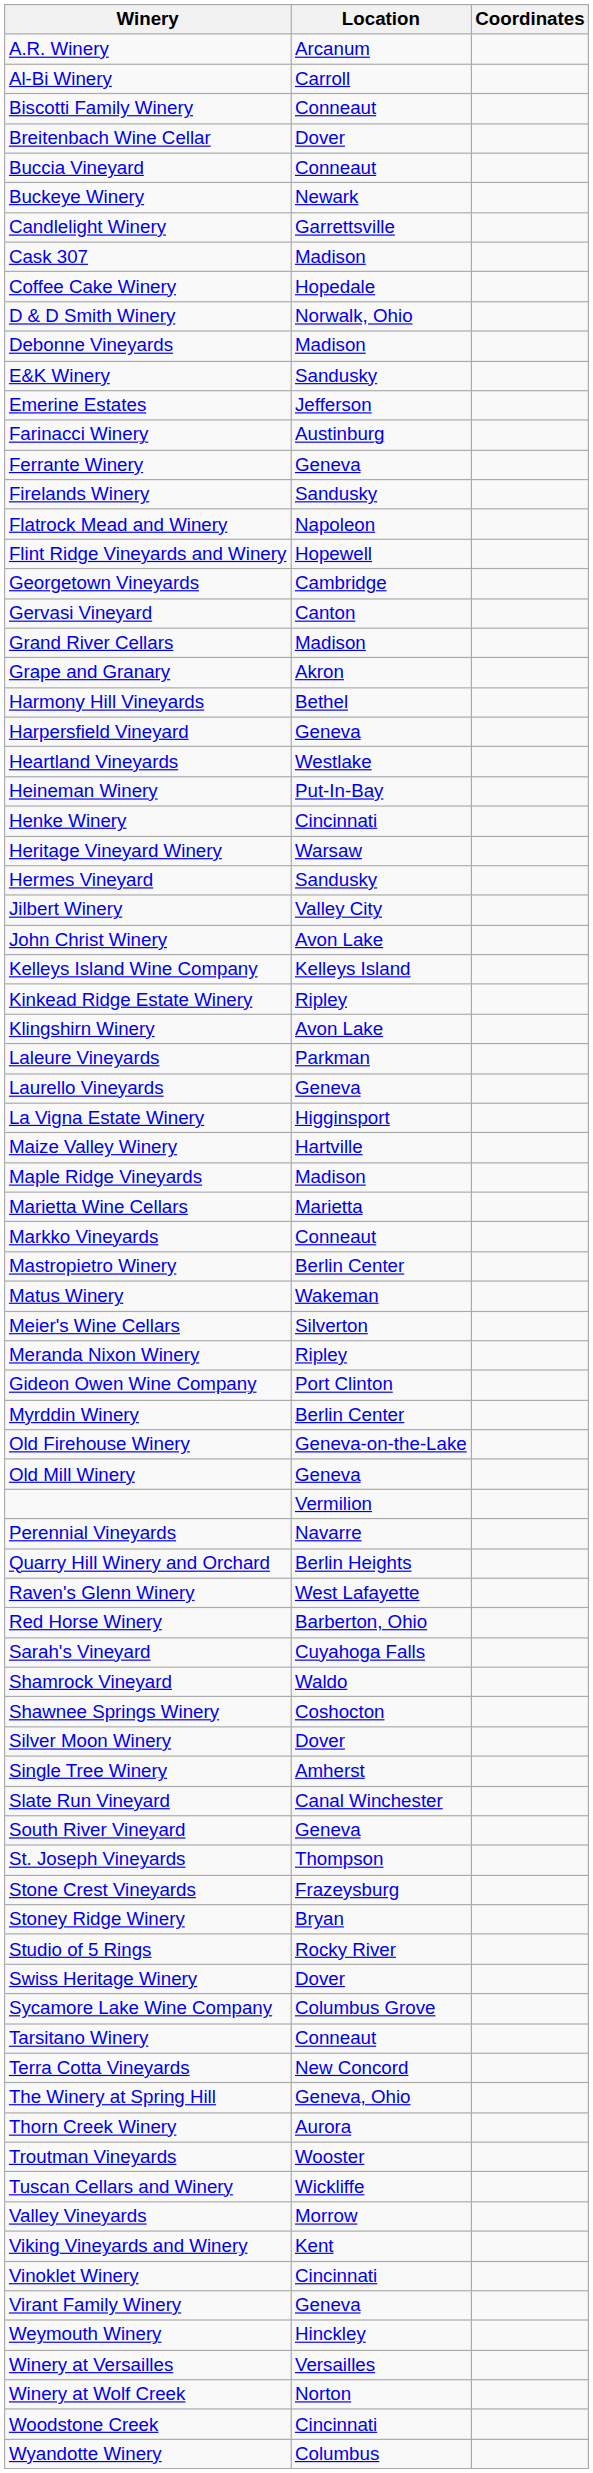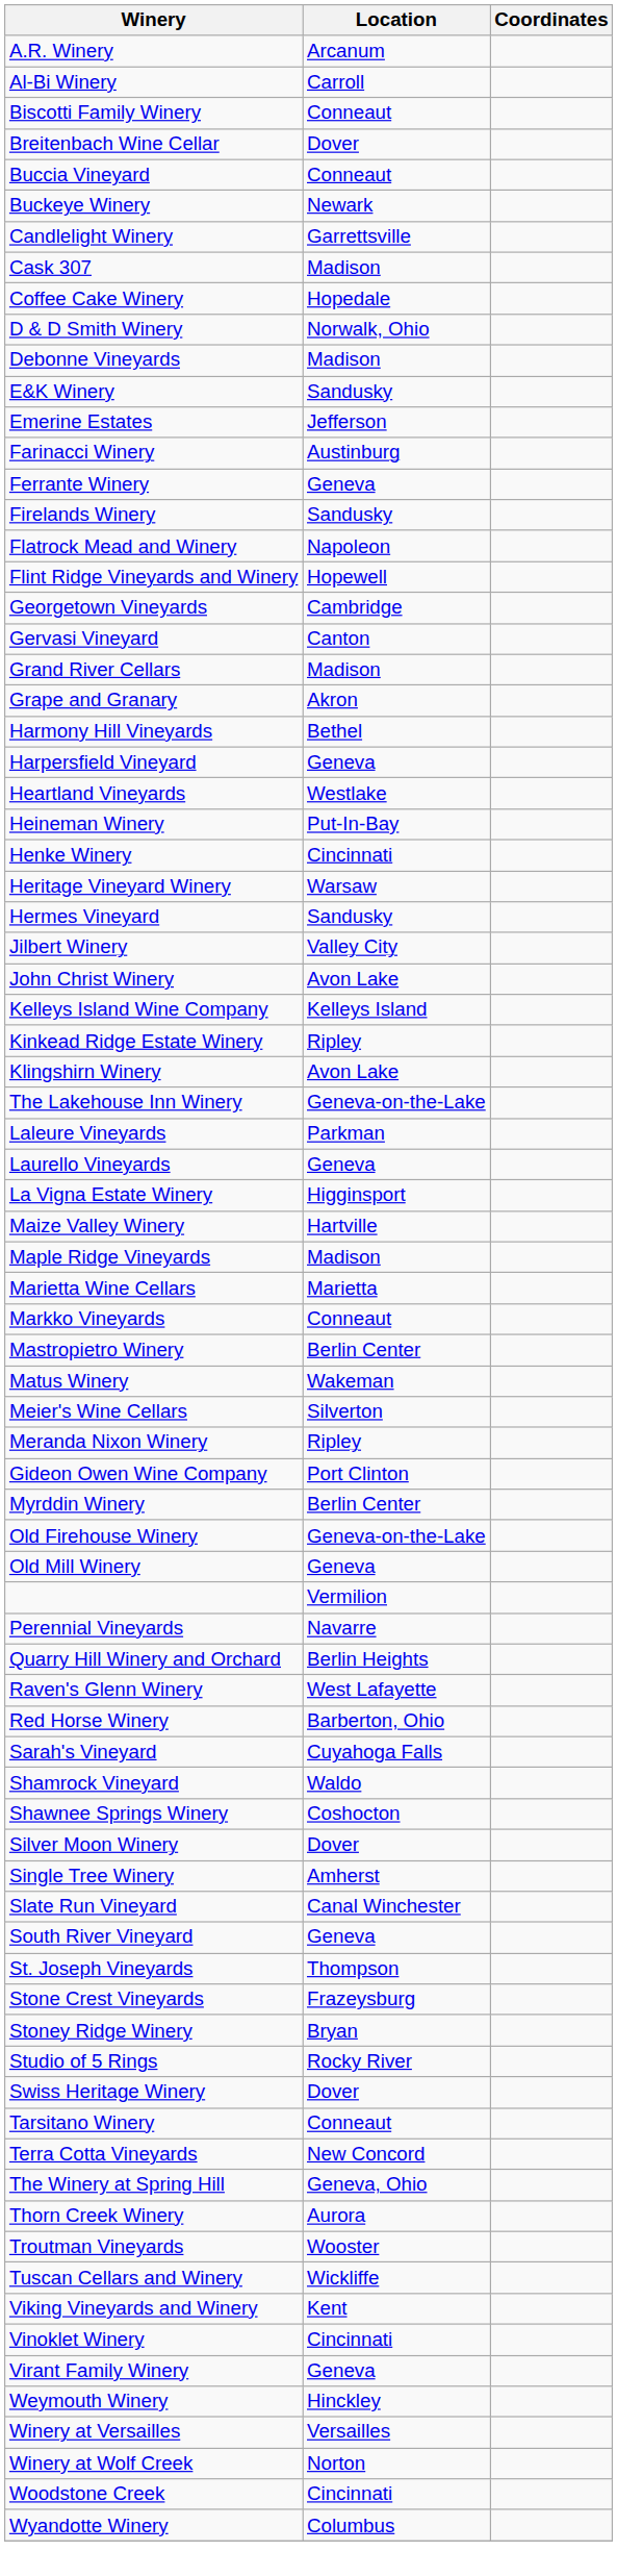 <table class="wikitable sortable">
 <tr>
 <th>Winery</th>
 <th>Location</th>
 <th>Coordinates</th>
 </tr>
 <tr>
 <td><a href='#'>A.R. Winery</a></td>
 <td><a href='#'>Arcanum</a></td>
 <td></td>
 </tr>
 <tr>
 <td><a href='#'>Al-Bi Winery</a></td>
 <td><a href='#'>Carroll</a></td>
 <td></td>
 </tr>
 <tr>
 <td><a href='#'>Biscotti Family Winery</a></td>
 <td><a href='#'>Conneaut</a></td>
 <td></td>
 </tr>
 <tr>
 <td><a href='#'>Breitenbach Wine Cellar</a></td>
 <td><a href='#'>Dover</a></td>
 <td></td>
 </tr>
 <tr>
 <td><a href='#'>Buccia Vineyard</a></td>
 <td><a href='#'>Conneaut</a></td>
 <td></td>
 </tr>
 <tr>
 <td><a href='#'>Buckeye Winery</a></td>
 <td><a href='#'>Newark</a></td>
 <td></td>
 </tr>
 <tr>
 <td><a href='#'>Candlelight Winery</a></td>
 <td><a href='#'>Garrettsville</a></td>
 <td></td>
 </tr>
 <tr>
 <td><a href='#'>Cask 307</a></td>
 <td><a href='#'>Madison</a></td>
 <td></td>
 </tr>
 <tr>
 <td><a href='#'>Coffee Cake Winery</a></td>
 <td><a href='#'>Hopedale</a></td>
 <td></td>
 </tr>
 <tr>
 <td><a href='#'>D & D Smith Winery</a></td>
 <td><a href='#'>Norwalk, Ohio</a></td>
 <td></td>
 </tr>
 <tr>
 <td><a href='#'>Debonne Vineyards</a></td>
 <td><a href='#'>Madison</a></td>
 <td></td>
 </tr>
 <tr>
 <td><a href='#'>E&K Winery</a></td>
 <td><a href='#'>Sandusky</a></td>
 <td></td>
 </tr>
 <tr>
 <td><a href='#'>Emerine Estates</a></td>
 <td><a href='#'>Jefferson</a></td>
 <td></td>
 </tr>
 <tr>
 <td><a href='#'>Farinacci Winery</a></td>
 <td><a href='#'>Austinburg</a></td>
 <td></td>
 </tr>
 <tr>
 <td><a href='#'>Ferrante Winery</a></td>
 <td><a href='#'>Geneva</a></td>
 <td></td>
 </tr>
 <tr>
 <td><a href='#'>Firelands Winery</a></td>
 <td><a href='#'>Sandusky</a></td>
 <td></td>
 </tr>
 <tr>
 <td><a href='#'>Flatrock Mead and Winery</a></td>
 <td><a href='#'>Napoleon</a></td>
 <td></td>
 </tr>
 <tr>
 <td><a href='#'>Flint Ridge Vineyards and Winery</a></td>
 <td><a href='#'>Hopewell</a></td>
 <td></td>
 </tr>
 <tr>
 <td><a href='#'>Georgetown Vineyards</a></td>
 <td><a href='#'>Cambridge</a></td>
 <td></td>
 </tr>
 <tr>
 <td><a href='#'>Gervasi Vineyard</a></td>
 <td><a href='#'>Canton</a></td>
 <td></td>
 </tr>
 <tr>
 <td><a href='#'>Grand River Cellars</a></td>
 <td><a href='#'>Madison</a></td>
 <td></td>
 </tr>
 <tr>
 <td><a href='#'>Grape and Granary</a></td>
 <td><a href='#'>Akron</a></td>
 <td></td>
 </tr>
 <tr>
 <td><a href='#'>Harmony Hill Vineyards</a></td>
 <td><a href='#'>Bethel</a></td>
 <td></td>
 </tr>
 <tr>
 <td><a href='#'>Harpersfield Vineyard</a></td>
 <td><a href='#'>Geneva</a></td>
 <td></td>
 </tr>
 <tr>
 <td><a href='#'>Heartland Vineyards</a></td>
 <td><a href='#'>Westlake</a></td>
 <td></td>
 </tr>
 <tr>
 <td><a href='#'>Heineman Winery</a></td>
 <td><a href='#'>Put-In-Bay</a></td>
 <td></td>
 </tr>
 <tr>
 <td><a href='#'>Henke Winery</a></td>
 <td><a href='#'>Cincinnati</a></td>
 <td></td>
 </tr>
 <tr>
 <td><a href='#'>Heritage Vineyard Winery</a></td>
 <td><a href='#'>Warsaw</a></td>
 <td></td>
 </tr>
 <tr>
 <td><a href='#'>Hermes Vineyard</a></td>
 <td><a href='#'>Sandusky</a></td>
 <td></td>
 </tr>
 <tr>
 <td><a href='#'>Jilbert Winery</a></td>
 <td><a href='#'>Valley City</a></td>
 <td></td>
 </tr>
 <tr>
 <td><a href='#'>John Christ Winery</a></td>
 <td><a href='#'>Avon Lake</a></td>
 <td></td>
 </tr>
 <tr>
 <td><a href='#'>Kelleys Island Wine Company</a></td>
 <td><a href='#'>Kelleys Island</a></td>
 <td></td>
 </tr>
 <tr>
 <td><a href='#'>Kinkead Ridge Estate Winery</a></td>
 <td><a href='#'>Ripley</a></td>
 <td></td>
 </tr>
 <tr>
 <td><a href='#'>Klingshirn Winery</a></td>
 <td><a href='#'>Avon Lake</a></td>
 <td></td>
 </tr>
 <tr>
+<td><a href='#'>The Lakehouse Inn Winery</a></td>
+<td><a href='#'>Geneva-on-the-Lake</a></td>
+<td></td>
+</tr>
+<tr>
 <td><a href='#'>Laleure Vineyards</a></td>
 <td><a href='#'>Parkman</a></td>
 <td></td>
 </tr>
 <tr>
 <td><a href='#'>Laurello Vineyards</a></td>
 <td><a href='#'>Geneva</a></td>
 <td></td>
 </tr>
 <tr>
 <td><a href='#'>La Vigna Estate Winery</a></td>
 <td><a href='#'>Higginsport</a></td>
 <td></td>
 </tr>
 <tr>
 <td><a href='#'>Maize Valley Winery</a></td>
 <td><a href='#'>Hartville</a></td>
 <td></td>
 </tr>
 <tr>
 <td><a href='#'>Maple Ridge Vineyards</a></td>
 <td><a href='#'>Madison</a></td>
 <td></td>
 </tr>
 <tr>
 <td><a href='#'>Marietta Wine Cellars</a></td>
 <td><a href='#'>Marietta</a></td>
 <td></td>
 </tr>
 <tr>
 <td><a href='#'>Markko Vineyards</a></td>
 <td><a href='#'>Conneaut</a></td>
 <td></td>
 </tr>
 <tr>
 <td><a href='#'>Mastropietro Winery</a></td>
 <td><a href='#'>Berlin Center</a></td>
 <td></td>
 </tr>
 <tr>
 <td><a href='#'>Matus Winery</a></td>
 <td><a href='#'>Wakeman</a></td>
 <td></td>
 </tr>
 <tr>
 <td><a href='#'>Meier's Wine Cellars</a></td>
 <td><a href='#'>Silverton</a></td>
 <td></td>
 </tr>
 <tr>
 <td><a href='#'>Meranda Nixon Winery</a></td>
 <td><a href='#'>Ripley</a></td>
 <td></td>
 </tr>
 <tr>
 <td><a href='#'>Gideon Owen Wine Company</a></td>
 <td><a href='#'>Port Clinton</a></td>
 <td></td>
 </tr>
 <tr>
 <td><a href='#'>Myrddin Winery</a></td>
 <td><a href='#'>Berlin Center</a></td>
 <td></td>
 </tr>
 <tr>
 <td><a href='#'>Old Firehouse Winery</a></td>
 <td><a href='#'>Geneva-on-the-Lake</a></td>
 <td></td>
 </tr>
 <tr>
 <td><a href='#'>Old Mill Winery</a></td>
 <td><a href='#'>Geneva</a></td>
 <td></td>
 </tr>
 <tr>
 <td></td>
 <td><a href='#'>Vermilion</a></td>
 <td></td>
 </tr>
 <tr>
 <td><a href='#'>Perennial Vineyards</a></td>
 <td><a href='#'>Navarre</a></td>
 <td></td>
 </tr>
 <tr>
 <td><a href='#'>Quarry Hill Winery and Orchard</a></td>
 <td><a href='#'>Berlin Heights</a></td>
 <td></td>
 </tr>
 <tr>
 <td><a href='#'>Raven's Glenn Winery</a></td>
 <td><a href='#'>West Lafayette</a></td>
 <td></td>
 </tr>
 <tr>
 <td><a href='#'>Red Horse Winery</a></td>
 <td><a href='#'>Barberton, Ohio</a></td>
 <td></td>
 </tr>
 <tr>
 <td><a href='#'>Sarah's Vineyard</a></td>
 <td><a href='#'>Cuyahoga Falls</a></td>
 <td></td>
 </tr>
 <tr>
 <td><a href='#'>Shamrock Vineyard</a></td>
 <td><a href='#'>Waldo</a></td>
 <td></td>
 </tr>
 <tr>
 <td><a href='#'>Shawnee Springs Winery</a></td>
 <td><a href='#'>Coshocton</a></td>
 <td></td>
 </tr>
 <tr>
 <td><a href='#'>Silver Moon Winery</a></td>
 <td><a href='#'>Dover</a></td>
 <td></td>
 </tr>
 <tr>
 <td><a href='#'>Single Tree Winery</a></td>
 <td><a href='#'>Amherst</a></td>
 <td></td>
 </tr>
 <tr>
 <td><a href='#'>Slate Run Vineyard</a></td>
 <td><a href='#'>Canal Winchester</a></td>
 <td></td>
 </tr>
 <tr>
 <td><a href='#'>South River Vineyard</a></td>
 <td><a href='#'>Geneva</a></td>
 <td></td>
 </tr>
 <tr>
 <td><a href='#'>St. Joseph Vineyards</a></td>
 <td><a href='#'>Thompson</a></td>
 <td></td>
 </tr>
 <tr>
 <td><a href='#'>Stone Crest Vineyards</a></td>
 <td><a href='#'>Frazeysburg</a></td>
 <td></td>
 </tr>
 <tr>
 <td><a href='#'>Stoney Ridge Winery</a></td>
 <td><a href='#'>Bryan</a></td>
 <td></td>
 </tr>
 <tr>
 <td><a href='#'>Studio of 5 Rings</a></td>
 <td><a href='#'>Rocky River</a></td>
 <td></td>
 </tr>
 <tr>
 <td><a href='#'>Swiss Heritage Winery</a></td>
 <td><a href='#'>Dover</a></td>
 <td></td>
 </tr>
 <tr>
-<td><a href='#'>Sycamore Lake Wine Company</a></td>
-<td><a href='#'>Columbus Grove</a></td>
-<td></td>
-</tr>
-<tr>
 <td><a href='#'>Tarsitano Winery</a></td>
 <td><a href='#'>Conneaut</a></td>
 <td></td>
 </tr>
 <tr>
 <td><a href='#'>Terra Cotta Vineyards</a></td>
 <td><a href='#'>New Concord</a></td>
 <td></td>
 </tr>
 <tr>
 <td><a href='#'>The Winery at Spring Hill</a></td>
 <td><a href='#'>Geneva, Ohio</a></td>
 <td></td>
 </tr>
 <tr>
 <td><a href='#'>Thorn Creek Winery</a></td>
 <td><a href='#'>Aurora</a></td>
 <td></td>
 </tr>
 <tr>
 <td><a href='#'>Troutman Vineyards</a></td>
 <td><a href='#'>Wooster</a></td>
 <td></td>
 </tr>
 <tr>
 <td><a href='#'>Tuscan Cellars and Winery</a></td>
 <td><a href='#'>Wickliffe</a></td>
-<td></td>
-</tr>
-<tr>
-<td><a href='#'>Valley Vineyards</a></td>
-<td><a href='#'>Morrow</a></td>
 <td></td>
 </tr>
 <tr>
 <td><a href='#'>Viking Vineyards and Winery</a></td>
 <td><a href='#'>Kent</a></td>
 <td></td>
 </tr>
 <tr>
 <td><a href='#'>Vinoklet Winery</a></td>
 <td><a href='#'>Cincinnati</a></td>
 <td></td>
 </tr>
 <tr>
 <td><a href='#'>Virant Family Winery</a></td>
 <td><a href='#'>Geneva</a></td>
 <td></td>
 </tr>
 <tr>
 <td><a href='#'>Weymouth Winery</a></td>
 <td><a href='#'>Hinckley</a></td>
 <td></td>
 </tr>
 <tr>
 <td><a href='#'>Winery at Versailles</a></td>
 <td><a href='#'>Versailles</a></td>
 <td></td>
 </tr>
 <tr>
 <td><a href='#'>Winery at Wolf Creek</a></td>
 <td><a href='#'>Norton</a></td>
 <td></td>
 </tr>
 <tr>
 <td><a href='#'>Woodstone Creek</a></td>
 <td><a href='#'>Cincinnati</a></td>
 <td></td>
 </tr>
 <tr>
 <td><a href='#'>Wyandotte Winery</a></td>
 <td><a href='#'>Columbus</a></td>
 <td></td>
 </tr>
 <tr>
 </tr>
 </table>
